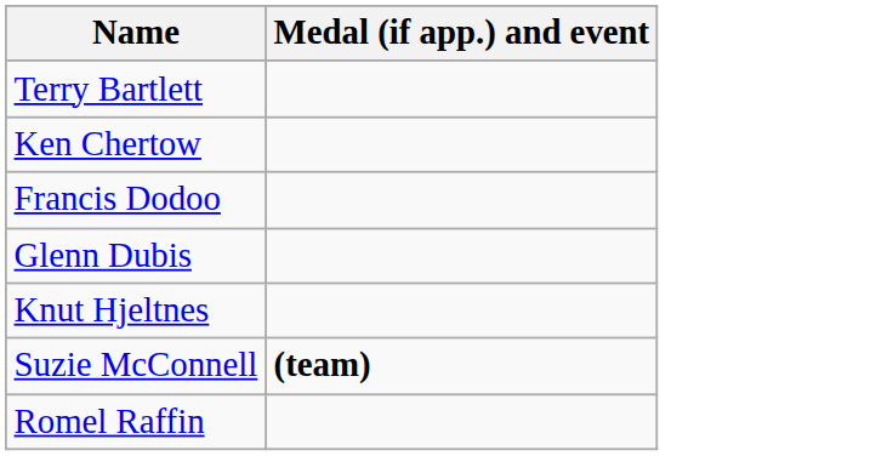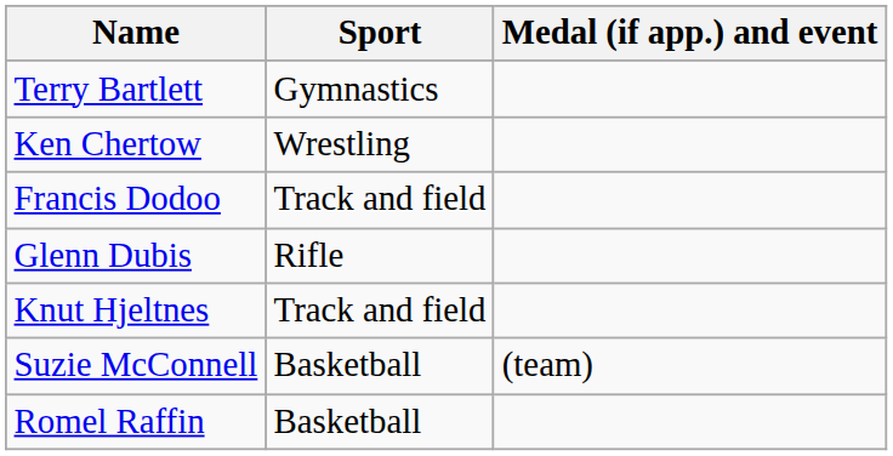 <table class="wikitable">
 <tr>
 <th>Name</th>
+<th>Sport</th>
 <th>Medal (if app.) and event</th>
 </tr>
 <tr>
 <td> <a href='#'>Terry Bartlett</a></td>
+<td>Gymnastics</td>
 <td></td>
 </tr>
 <tr>
 <td> <a href='#'>Ken Chertow</a></td>
+<td>Wrestling</td>
 <td></td>
 </tr>
 <tr>
 <td> <a href='#'>Francis Dodoo</a></td>
+<td>Track and field</td>
 <td></td>
 </tr>
 <tr>
 <td> <a href='#'>Glenn Dubis</a></td>
+<td>Rifle</td>
 <td></td>
 </tr>
 <tr>
 <td> <a href='#'>Knut Hjeltnes</a></td>
+<td>Track and field</td>
 <td></td>
 </tr>
 <tr>
 <td> <a href='#'>Suzie McConnell</a></td>
-<td><strong> (team)</strong></td>
+<td>Basketball</td>
+<td> (team)</td>
 </tr>
 <tr>
 <td> <a href='#'>Romel Raffin</a></td>
+<td>Basketball</td>
 <td></td>
 </tr>
 </table>
